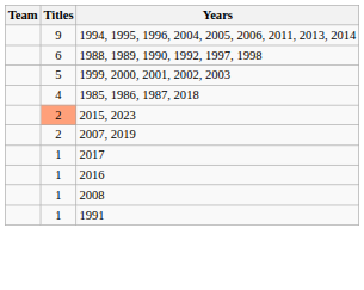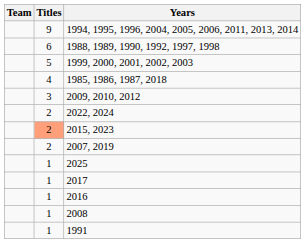 <table class="wikitable sortable" style="text-align:center">
 <tr>
 <th>Team</th>
 <th>Titles</th>
 <th>Years</th>
 </tr>
 <tr>
 <td style=><strong></strong></td>
 <td>9</td>
 <td align=left>1994, 1995, 1996, 2004, 2005, 2006, 2011, 2013, 2014</td>
 </tr>
 <tr>
 <td style=><strong></strong></td>
 <td>6</td>
 <td align=left>1988, 1989, 1990, 1992, 1997, 1998</td>
 </tr>
 <tr>
 <td style=><strong></strong></td>
 <td>5</td>
 <td align=left>1999, 2000, 2001, 2002, 2003</td>
 </tr>
 <tr>
 <td style=><strong></strong></td>
 <td>4</td>
 <td align=left>1985, 1986, 1987, 2018</td>
 </tr>
 <tr>
 <td style=><strong></strong></td>
+<td>3</td>
+<td align=left>2009, 2010, 2012</td>
+</tr>
+<tr>
+<td style=><strong></strong></td>
+<td>2</td>
+<td align=left>2022, 2024</td>
+</tr>
+<tr>
+<td style=><strong></strong></td>
 <td style="background: lightsalmon;">2</td>
 <td align=left>2015, 2023</td>
 </tr>
 <tr>
 <td style=><strong></strong></td>
 <td>2</td>
 <td align=left>2007, 2019</td>
+</tr>
+<tr>
+<td style=><strong></strong></td>
+<td>1</td>
+<td align=left>2025</td>
 </tr>
 <tr>
 <td style=><strong></strong></td>
 <td>1</td>
 <td align=left>2017</td>
 </tr>
 <tr>
 <td style=><strong></strong></td>
 <td>1</td>
 <td align=left>2016</td>
 </tr>
 <tr>
 <td style=><strong></strong></td>
 <td>1</td>
 <td align=left>2008</td>
 </tr>
 <tr>
 <td style=><strong></strong></td>
 <td>1</td>
 <td align=left>1991</td>
 </tr>
 </table>
